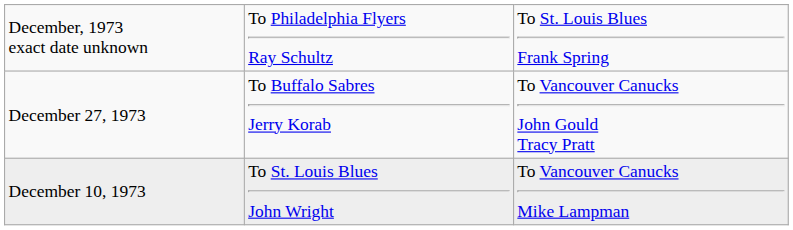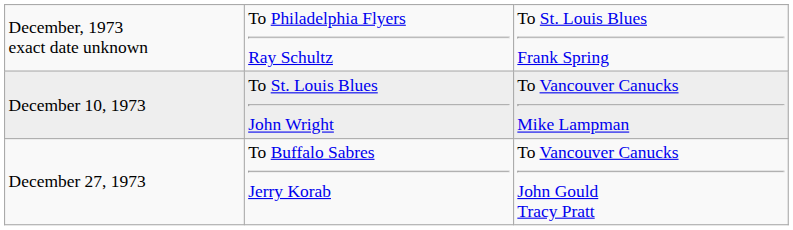 <table cellspacing=0 class="wikitable" style="border:1px solid #999999; width:720px;">
 <tr>
 <td>December, 1973<br>exact date unknown</td>
 <td valign="top">To <a href='#'>Philadelphia Flyers</a><hr><a href='#'>Ray Schultz</a></td>
 <td valign="top">To <a href='#'>St. Louis Blues</a><hr><a href='#'>Frank Spring</a></td>
 </tr>
+<tr bgcolor="#eeeeee">
+<td>December 10, 1973</td>
+<td valign="top">To <a href='#'>St. Louis Blues</a><hr><a href='#'>John Wright</a></td>
+<td valign="top">To <a href='#'>Vancouver Canucks</a><hr><a href='#'>Mike Lampman</a></td>
+</tr>
 <tr>
 <td>December 27, 1973</td>
 <td valign="top">To <a href='#'>Buffalo Sabres</a><hr><a href='#'>Jerry Korab</a></td>
 <td valign="top">To <a href='#'>Vancouver Canucks</a><hr><a href='#'>John Gould</a><br><a href='#'>Tracy Pratt</a></td>
 </tr>
-<tr bgcolor="#eeeeee">
-<td>December 10, 1973</td>
-<td valign="top">To <a href='#'>St. Louis Blues</a><hr><a href='#'>John Wright</a></td>
-<td valign="top">To <a href='#'>Vancouver Canucks</a><hr><a href='#'>Mike Lampman</a></td>
-</tr>
 </table>
